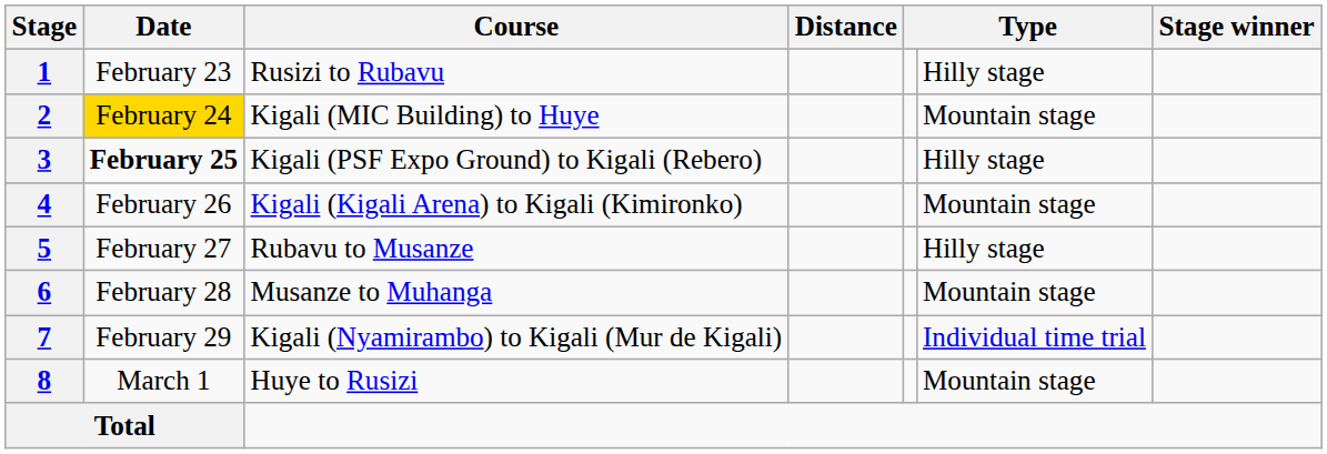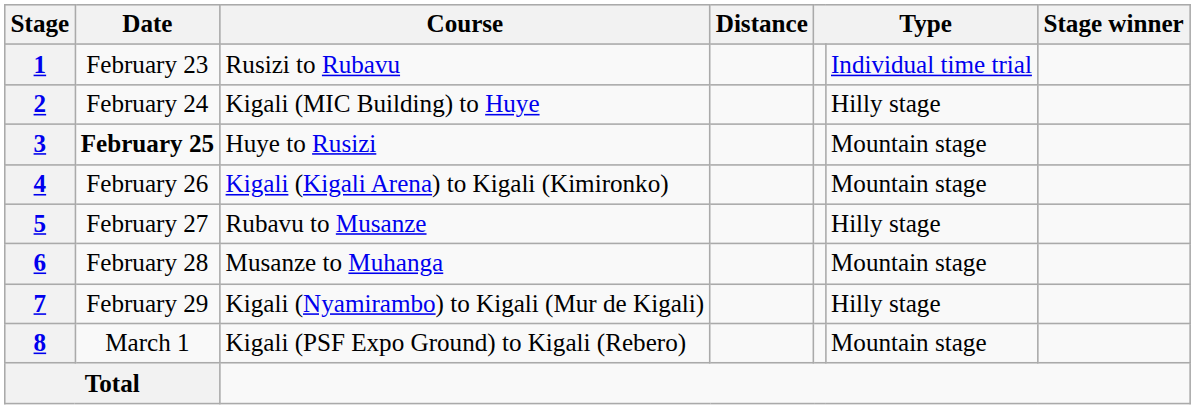 <table class="wikitable">
 <tr>
 <th scope="col">Stage</th>
 <th scope="col">Date</th>
 <th scope="col">Course</th>
 <th scope="col">Distance</th>
 <th scope="col" colspan="2">Type</th>
 <th scope="col">Stage winner</th>
 </tr>
 <tr>
 <th scope="row" style="text-align:center;"><a href='#'>1</a></th>
 <td style="text-align:center;">February 23</td>
 <td>Rusizi to <a href='#'>Rubavu</a></td>
 <td style="text-align:center;"></td>
 <td></td>
-<td>Hilly stage</td>
+<td><a href='#'>Individual time trial</a></td>
 <td></td>
 </tr>
 <tr>
 <th scope="row" style="text-align:center;"><a href='#'>2</a></th>
-<td style="background: gold; text-align:center;">February 24</td>
+<td style="text-align:center;">February 24</td>
 <td>Kigali (MIC Building) to <a href='#'>Huye</a></td>
 <td style="text-align:center;"></td>
 <td></td>
-<td>Mountain stage</td>
+<td>Hilly stage</td>
 <td></td>
 </tr>
 <tr>
 <th scope="row" style="text-align:center;"><a href='#'>3</a></th>
 <td style="text-align:center;"><strong>February 25</strong></td>
-<td>Kigali (PSF Expo Ground) to Kigali (Rebero)</td>
+<td>Huye to <a href='#'>Rusizi</a></td>
 <td style="text-align:center;"></td>
 <td></td>
-<td>Hilly stage</td>
+<td>Mountain stage</td>
 <td></td>
 </tr>
 <tr>
 <th scope="row" style="text-align:center;"><a href='#'>4</a></th>
 <td style="text-align:center;">February 26</td>
 <td><a href='#'>Kigali</a> (<a href='#'>Kigali Arena</a>) to Kigali (Kimironko)</td>
 <td style="text-align:center;"></td>
 <td></td>
 <td>Mountain stage</td>
 <td></td>
 </tr>
 <tr>
 <th scope="row" style="text-align:center;"><a href='#'>5</a></th>
 <td style="text-align:center;">February 27</td>
 <td>Rubavu to <a href='#'>Musanze</a></td>
 <td style="text-align:center;"></td>
 <td></td>
 <td>Hilly stage</td>
 <td></td>
 </tr>
 <tr>
 <th scope="row" style="text-align:center;"><a href='#'>6</a></th>
 <td style="text-align:center;">February 28</td>
 <td>Musanze to <a href='#'>Muhanga</a></td>
 <td style="text-align:center;"></td>
 <td></td>
 <td>Mountain stage</td>
 <td></td>
 </tr>
 <tr>
 <th scope="row" style="text-align:center;"><a href='#'>7</a></th>
 <td style="text-align:center;">February 29</td>
 <td>Kigali (<a href='#'>Nyamirambo</a>) to Kigali (Mur de Kigali)</td>
 <td style="text-align:center;"></td>
 <td></td>
-<td><a href='#'>Individual time trial</a></td>
+<td>Hilly stage</td>
 <td></td>
 </tr>
 <tr>
 <th scope="row" style="text-align:center;"><a href='#'>8</a></th>
 <td style="text-align:center;">March 1</td>
-<td>Huye to <a href='#'>Rusizi</a></td>
+<td>Kigali (PSF Expo Ground) to Kigali (Rebero)</td>
 <td style="text-align:center;"></td>
 <td></td>
 <td>Mountain stage</td>
 <td></td>
 </tr>
 <tr>
 <th colspan="2">Total</th>
 <td colspan="5" style="text-align:center;"></td>
 </tr>
 </table>
